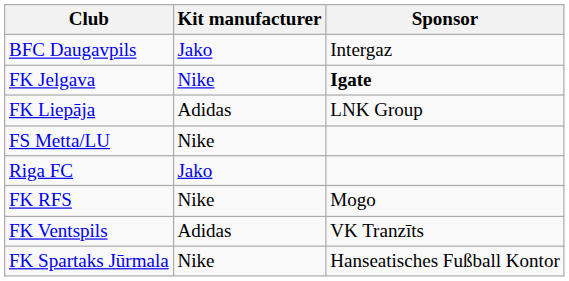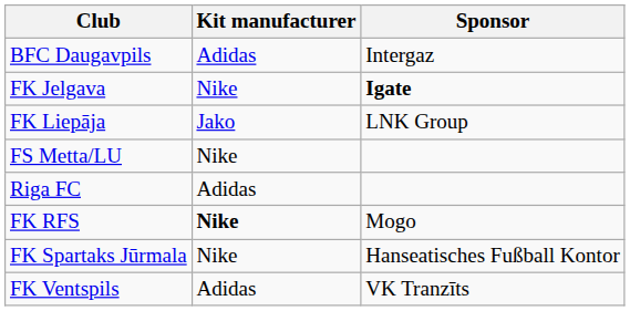 <table class="wikitable sortable">
 <tr>
 <th>Club</th>
 <th>Kit manufacturer</th>
 <th>Sponsor</th>
 </tr>
 <tr>
 <td><a href='#'>BFC Daugavpils</a></td>
-<td><a href='#'>Jako</a></td>
+<td><a href='#'>Adidas</a></td>
 <td>Intergaz</td>
 </tr>
 <tr>
 <td><a href='#'>FK Jelgava</a></td>
 <td><a href='#'>Nike</a></td>
 <td><strong>Igate</strong></td>
 </tr>
 <tr>
 <td><a href='#'>FK Liepāja</a></td>
-<td>Adidas</td>
+<td><a href='#'>Jako</a></td>
 <td>LNK Group</td>
 </tr>
 <tr>
 <td><a href='#'>FS Metta/LU</a></td>
 <td>Nike</td>
 <td></td>
 </tr>
 <tr>
 <td><a href='#'>Riga FC</a></td>
-<td><a href='#'>Jako</a></td>
+<td>Adidas</td>
 <td></td>
 </tr>
 <tr>
 <td><a href='#'>FK RFS</a></td>
+<td><strong>Nike</strong></td>
+<td>Mogo</td>
+</tr>
+<tr>
+<td><a href='#'>FK Spartaks Jūrmala</a></td>
 <td>Nike</td>
-<td>Mogo</td>
+<td>Hanseatisches Fußball Kontor</td>
 </tr>
 <tr>
 <td><a href='#'>FK Ventspils</a></td>
 <td>Adidas</td>
 <td>VK Tranzīts</td>
 </tr>
-<tr>
-<td><a href='#'>FK Spartaks Jūrmala</a></td>
-<td>Nike</td>
-<td>Hanseatisches Fußball Kontor</td>
-</tr>
 </table>
